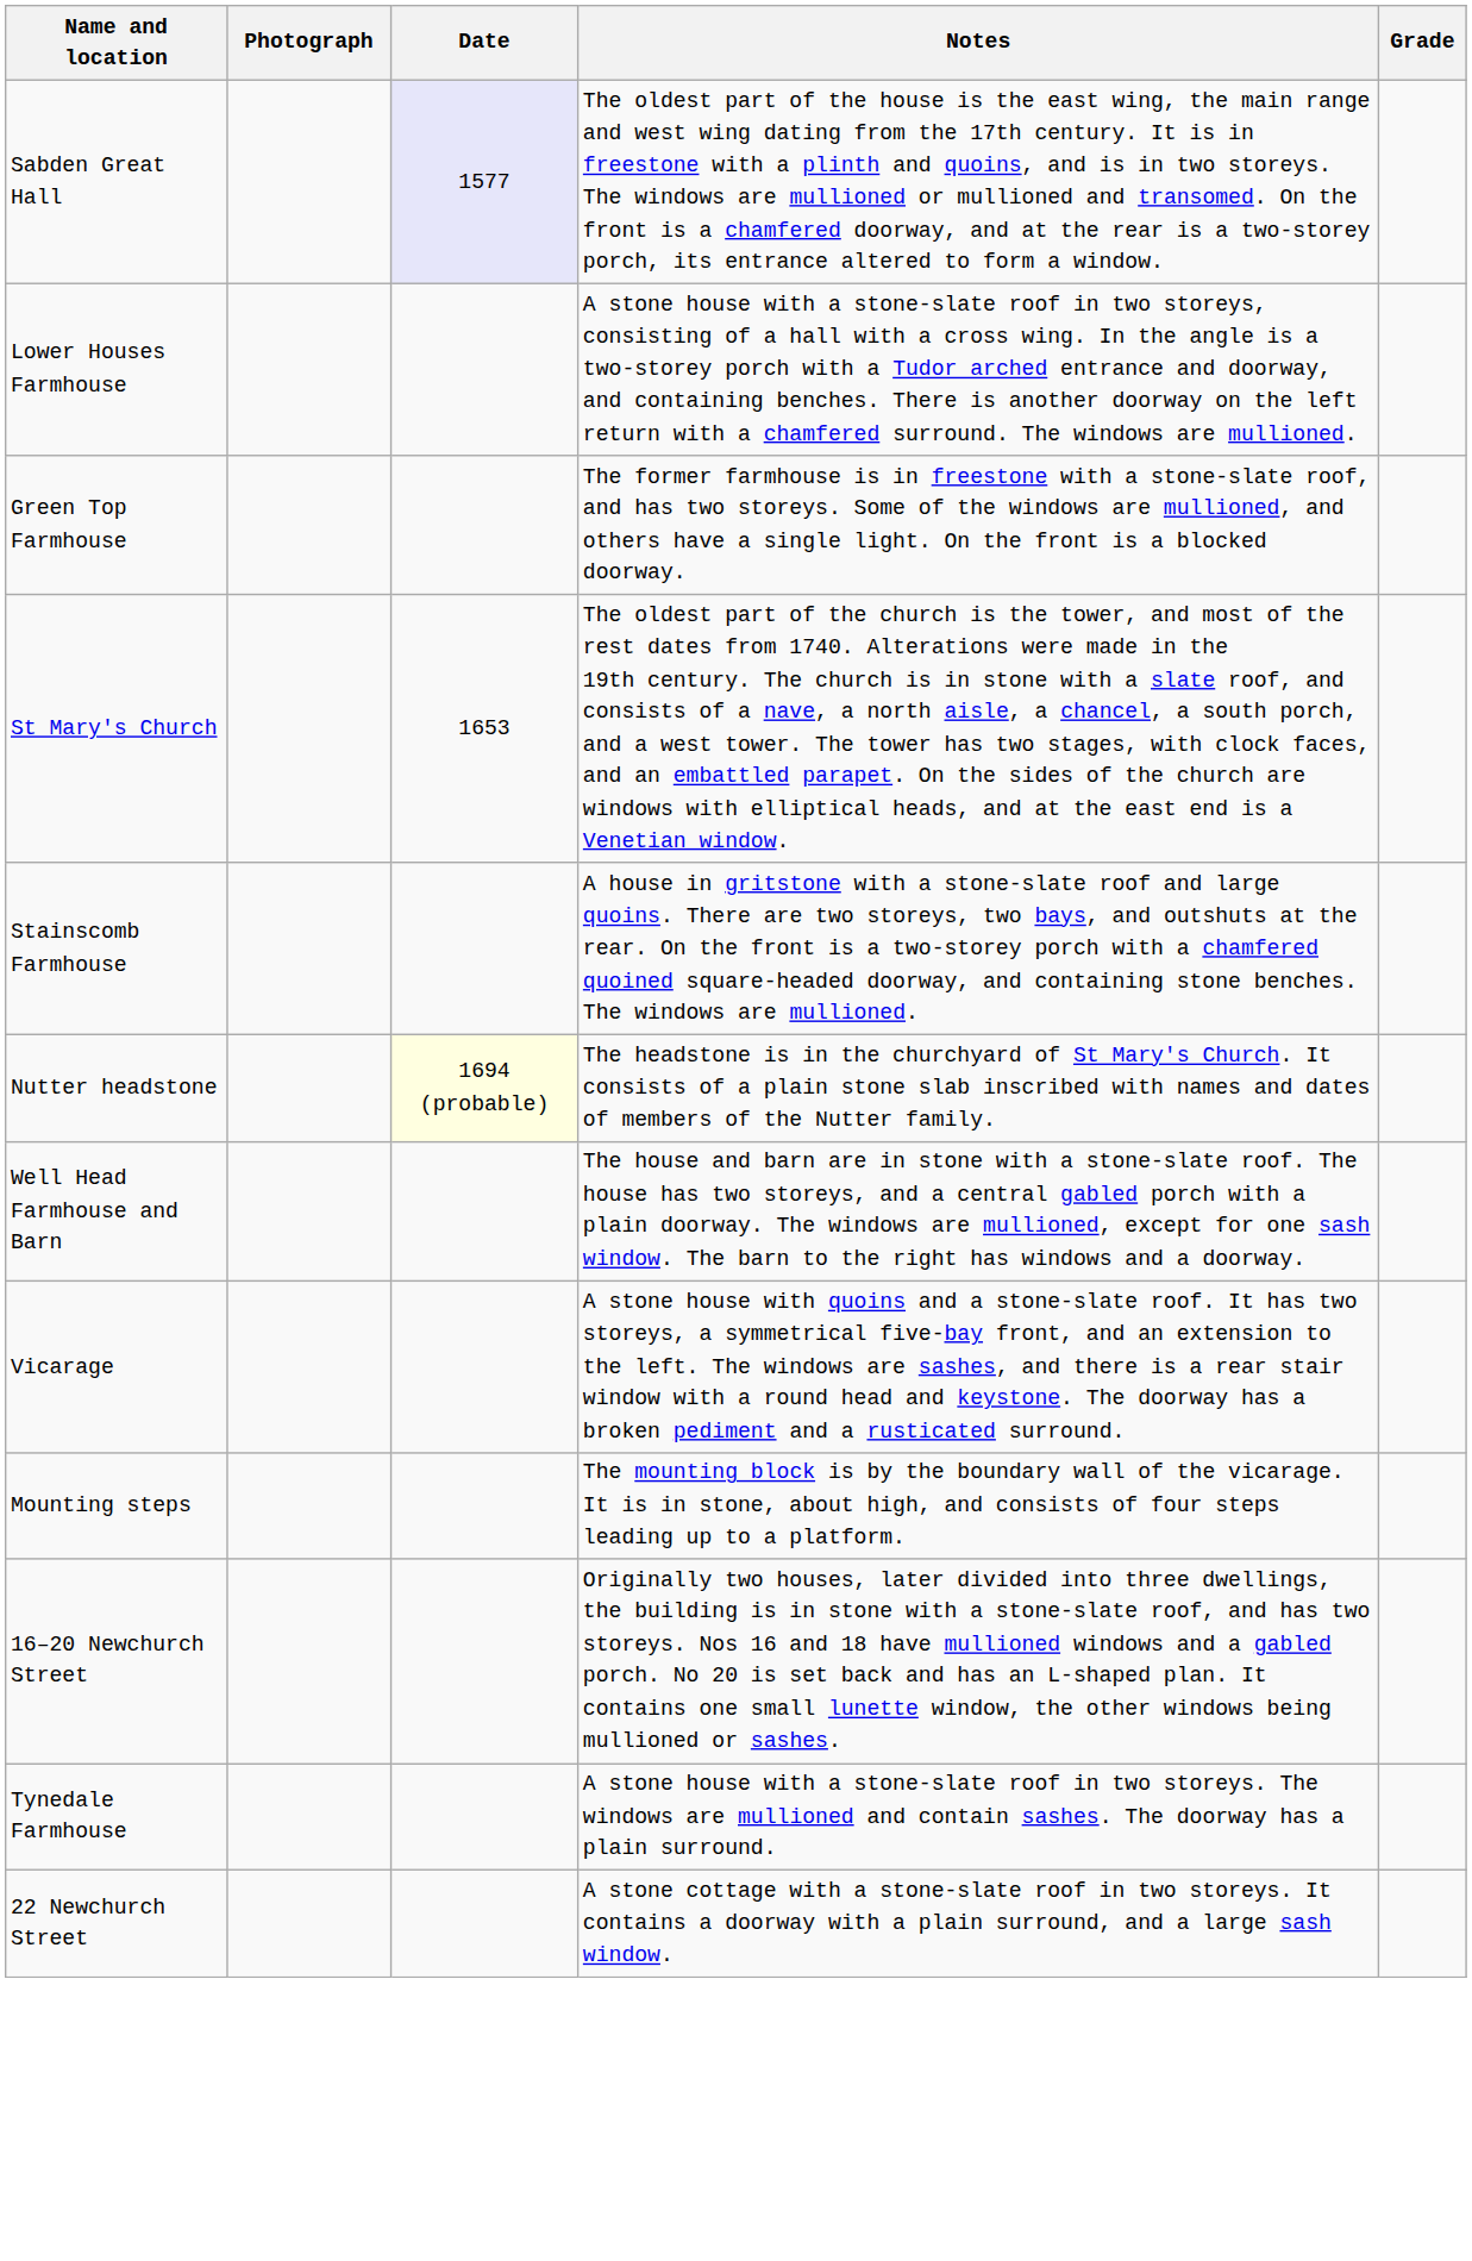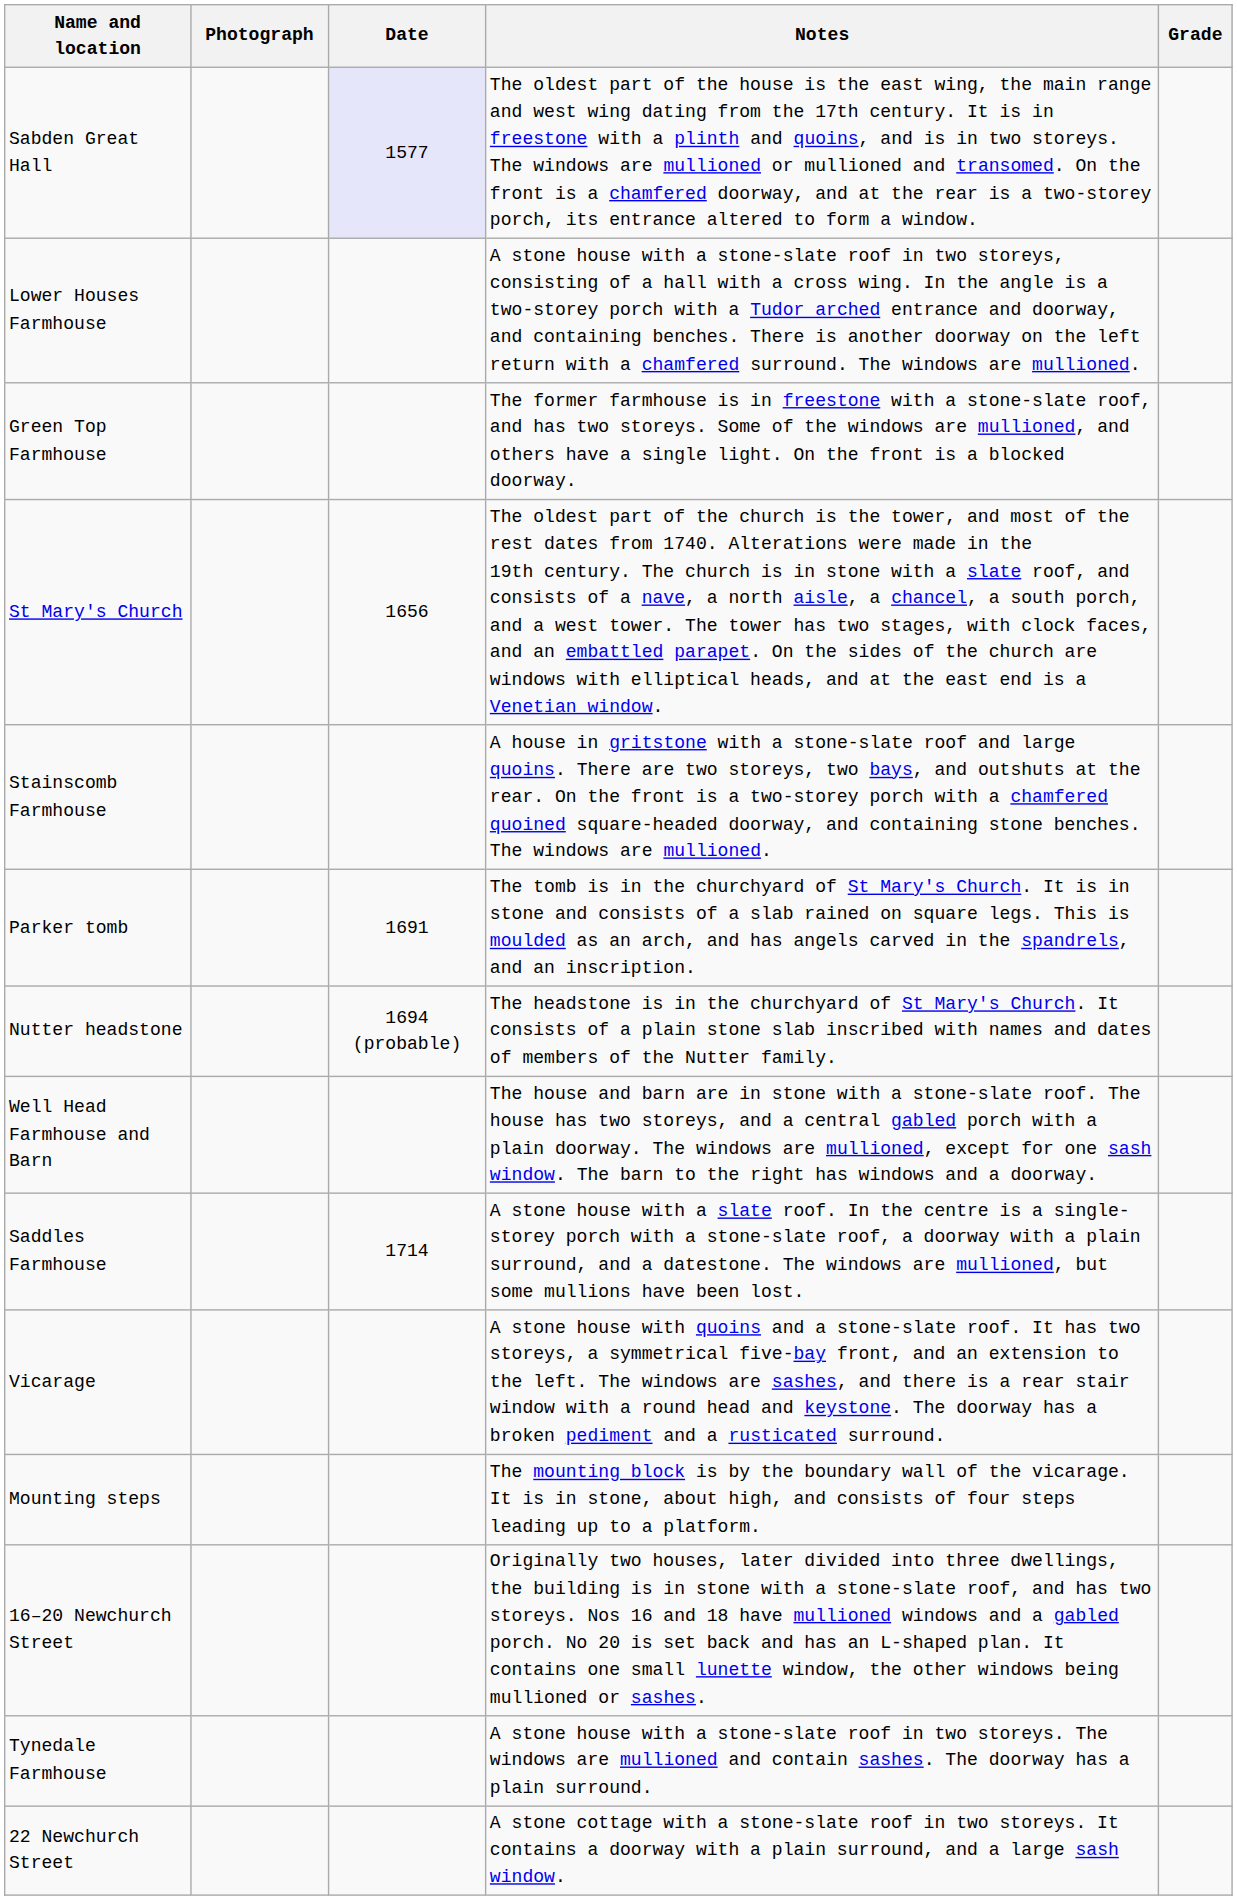 <table class="wikitable sortable plainrowheaders" style="width:100%;border:0px;text-align:left;line-height:150%;">
 <tr>
 <th scope="col"  style="width:150px">Name and location</th>
 <th scope="col"  style="width:100px" class="unsortable">Photograph</th>
 <th scope="col"  style="width:120px">Date</th>
 <th scope="col"  style="width:650px" class="unsortable">Notes</th>
 <th scope="col"  style="width:50px">Grade</th>
 </tr>
 <tr>
 <td>Sabden Great Hall<br><small></small></td>
 <td></td>
 <td align="center" style="background: lavender;">1577</td>
 <td>The oldest part of the house is the east wing, the main range and west wing dating from the 17th century.  It is in <a href='#'>freestone</a> with a <a href='#'>plinth</a> and <a href='#'>quoins</a>, and is in two storeys.  The windows are <a href='#'>mullioned</a> or mullioned and <a href='#'>transomed</a>.  On the front is a <a href='#'>chamfered</a> doorway, and at the rear is a two-storey porch, its entrance altered to form a window.</td>
 <td align="center" ></td>
 </tr>
 <tr>
 <td>Lower Houses Farmhouse<br><small></small></td>
 <td></td>
 <td align="center"></td>
 <td>A stone house with a stone-slate roof in two storeys, consisting of a hall with a cross wing.  In the angle is a two-storey porch with a <a href='#'>Tudor arched</a> entrance and doorway, and containing benches.  There is another doorway on the left return with a <a href='#'>chamfered</a> surround.  The windows are <a href='#'>mullioned</a>.</td>
 <td align="center" ></td>
 </tr>
 <tr>
 <td>Green Top Farmhouse<br><small></small></td>
 <td></td>
 <td align="center"></td>
 <td>The former farmhouse is in <a href='#'>freestone</a> with a stone-slate roof, and has two storeys.  Some of the windows are <a href='#'>mullioned</a>, and others have a single light.  On the front is a blocked doorway.</td>
 <td align="center" ></td>
 </tr>
 <tr>
 <td><a href='#'>St Mary's Church</a><br><small></small></td>
 <td></td>
-<td align="center">1653</td>
+<td align="center">1656</td>
 <td>The oldest part of the church is the tower, and most of the rest dates from 1740.  Alterations were made in the 19th century.  The church is in stone with a <a href='#'>slate</a> roof, and consists of a <a href='#'>nave</a>, a north <a href='#'>aisle</a>, a <a href='#'>chancel</a>, a south porch, and a west tower.  The tower has two stages, with clock faces, and an <a href='#'>embattled</a> <a href='#'>parapet</a>.  On the sides of the church are windows with elliptical heads, and at the east end is a <a href='#'>Venetian window</a>.</td>
 <td align="center" ></td>
 </tr>
 <tr>
 <td>Stainscomb Farmhouse<br><small></small></td>
 <td></td>
 <td align="center"></td>
 <td>A house in <a href='#'>gritstone</a> with a stone-slate roof and large <a href='#'>quoins</a>.  There are two storeys, two <a href='#'>bays</a>, and outshuts at the rear.  On the front is a two-storey porch with a <a href='#'>chamfered</a> <a href='#'>quoined</a> square-headed doorway, and containing stone benches.  The windows are <a href='#'>mullioned</a>.</td>
 <td align="center" ></td>
 </tr>
 <tr>
+<td>Parker tomb<br><small></small></td>
+<td></td>
+<td align="center">1691</td>
+<td>The tomb is in the churchyard of <a href='#'>St Mary's Church</a>.  It is in stone and consists of a slab rained on square legs.  This is <a href='#'>moulded</a> as an arch, and has angels carved in the <a href='#'>spandrels</a>, and an inscription.</td>
+<td align="center" ></td>
+</tr>
+<tr>
 <td>Nutter headstone<br><small></small></td>
 <td></td>
-<td align="center" style="background: lightyellow;">1694 (probable)</td>
+<td align="center">1694 (probable)</td>
 <td>The headstone is in the churchyard of <a href='#'>St Mary's Church</a>.  It consists of a plain stone slab inscribed with names and dates of members of the Nutter family.</td>
 <td align="center" ></td>
 </tr>
 <tr>
 <td>Well Head Farmhouse and Barn<br><small></small></td>
 <td></td>
 <td align="center"></td>
 <td>The house and barn are in stone with a stone-slate roof.  The house has two storeys, and a central <a href='#'>gabled</a> porch with a plain doorway.  The windows are <a href='#'>mullioned</a>, except for one <a href='#'>sash window</a>.  The barn to the right has windows and a doorway.</td>
+<td align="center" ></td>
+</tr>
+<tr>
+<td>Saddles Farmhouse<br><small></small></td>
+<td></td>
+<td align="center">1714</td>
+<td>A stone house with a <a href='#'>slate</a> roof.  In the centre is a single-storey porch with a stone-slate roof, a doorway with a plain surround, and a datestone.  The windows are <a href='#'>mullioned</a>, but some mullions have been lost.</td>
 <td align="center" ></td>
 </tr>
 <tr>
 <td>Vicarage<br><small></small></td>
 <td></td>
 <td align="center"></td>
 <td>A stone house with <a href='#'>quoins</a> and a stone-slate roof.  It has two storeys, a symmetrical five-<a href='#'>bay</a> front, and an extension to the left.  The windows are <a href='#'>sashes</a>, and there is a rear stair window with a round head and <a href='#'>keystone</a>.  The doorway has a broken <a href='#'>pediment</a> and a <a href='#'>rusticated</a> surround.</td>
 <td align="center" ></td>
 </tr>
 <tr>
 <td>Mounting steps<br><small></small></td>
 <td></td>
 <td align="center"></td>
 <td>The <a href='#'>mounting block</a> is by the boundary wall of the vicarage.  It is in stone, about  high, and consists of four steps leading up to a platform.</td>
 <td align="center" ></td>
 </tr>
 <tr>
 <td>16–20 Newchurch Street<br><small></small></td>
 <td></td>
 <td align="center"></td>
 <td>Originally two houses, later divided into three dwellings, the building is in stone with a stone-slate roof, and has two storeys.  Nos 16 and 18 have <a href='#'>mullioned</a> windows and a <a href='#'>gabled</a> porch.  No 20 is set back and has an L-shaped plan.  It contains one small <a href='#'>lunette</a> window, the other windows being mullioned or <a href='#'>sashes</a>.</td>
 <td align="center" ></td>
 </tr>
 <tr>
 <td>Tynedale Farmhouse<br><small></small></td>
 <td></td>
 <td align="center"></td>
 <td>A stone house with a stone-slate roof in two storeys.  The windows are <a href='#'>mullioned</a> and contain <a href='#'>sashes</a>.  The doorway has a plain surround.</td>
 <td align="center" ></td>
 </tr>
 <tr>
 <td>22 Newchurch Street<br><small></small></td>
 <td></td>
 <td align="center"></td>
 <td>A stone cottage with a stone-slate roof in two storeys.  It contains a doorway with a plain surround, and a large <a href='#'>sash window</a>.</td>
 <td align="center" ></td>
 </tr>
 <tr>
 </tr>
 </table>
